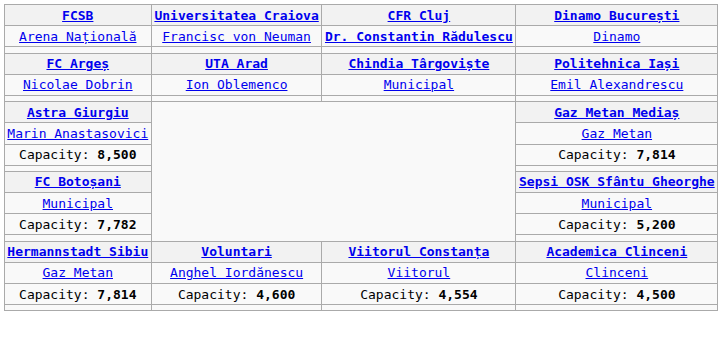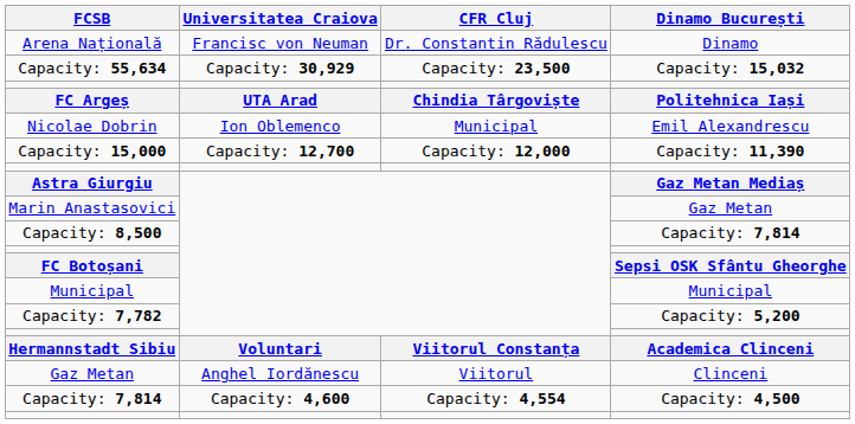 <table class="wikitable" style="text-align:center; margin:0.5em auto;">
 <tr>
 <th><a href='#'>FCSB</a></th>
 <th><a href='#'>Universitatea Craiova</a></th>
 <th><a href='#'>CFR Cluj</a></th>
 <th><a href='#'>Dinamo București</a></th>
 </tr>
 <tr>
 <td><a href='#'>Arena Națională</a></td>
 <td><a href='#'>Francisc von Neuman</a></td>
-<td><strong><a href='#'>Dr. Constantin Rădulescu</a></strong></td>
+<td><a href='#'>Dr. Constantin Rădulescu</a></td>
 <td><a href='#'>Dinamo</a></td>
+</tr>
+<tr>
+<td>Capacity: <strong>55,634</strong></td>
+<td>Capacity: <strong>30,929</strong></td>
+<td>Capacity: <strong>23,500</strong></td>
+<td>Capacity: <strong>15,032</strong></td>
 </tr>
 <tr>
 <td></td>
 <td></td>
 <td></td>
 <td></td>
 </tr>
 <tr>
 <th><a href='#'>FC Argeș</a></th>
 <th><a href='#'>UTA Arad</a></th>
 <th><a href='#'>Chindia Târgoviște</a></th>
 <th><a href='#'>Politehnica Iași</a></th>
 </tr>
 <tr>
 <td><a href='#'>Nicolae Dobrin</a></td>
 <td><a href='#'>Ion Oblemenco</a></td>
 <td><a href='#'>Municipal</a></td>
 <td><a href='#'>Emil Alexandrescu</a></td>
+</tr>
+<tr>
+<td>Capacity: <strong>15,000</strong></td>
+<td>Capacity: <strong>12,700</strong></td>
+<td>Capacity: <strong>12,000</strong></td>
+<td>Capacity: <strong>11,390</strong></td>
 </tr>
 <tr>
 <td></td>
 <td></td>
 <td></td>
 <td></td>
 </tr>
 <tr>
 <th><a href='#'>Astra Giurgiu</a></th>
 <td colspan="2" rowspan="8"><br></td>
 <th><a href='#'>Gaz Metan Mediaș</a></th>
 </tr>
 <tr>
 <td><a href='#'>Marin Anastasovici</a></td>
 <td><a href='#'>Gaz Metan</a></td>
 </tr>
 <tr>
 <td>Capacity: <strong> 8,500</strong></td>
 <td>Capacity: <strong> 7,814</strong></td>
 </tr>
 <tr>
 <td></td>
 <td></td>
 </tr>
 <tr>
 <th><a href='#'>FC Botoșani</a></th>
 <th><a href='#'>Sepsi OSK Sfântu Gheorghe</a></th>
 </tr>
 <tr>
 <td><a href='#'>Municipal</a></td>
 <td><a href='#'>Municipal</a></td>
 </tr>
 <tr>
 <td>Capacity: <strong>7,782</strong></td>
 <td>Capacity: <strong>5,200</strong></td>
 </tr>
 <tr>
 <td></td>
 <td></td>
 </tr>
 <tr>
 <th><a href='#'>Hermannstadt Sibiu</a></th>
 <th><a href='#'>Voluntari</a></th>
 <th><a href='#'>Viitorul Constanța</a></th>
 <th><a href='#'>Academica Clinceni</a></th>
 </tr>
 <tr>
 <td><a href='#'>Gaz Metan</a></td>
 <td><a href='#'>Anghel Iordănescu</a></td>
 <td><a href='#'>Viitorul</a></td>
 <td><a href='#'>Clinceni</a></td>
 </tr>
 <tr>
 <td>Capacity: <strong>7,814</strong></td>
 <td>Capacity: <strong>4,600</strong></td>
 <td>Capacity: <strong>4,554</strong></td>
 <td>Capacity: <strong>4,500</strong></td>
 </tr>
 <tr>
 <td></td>
 <td></td>
 <td></td>
 <td></td>
 </tr>
 </table>
